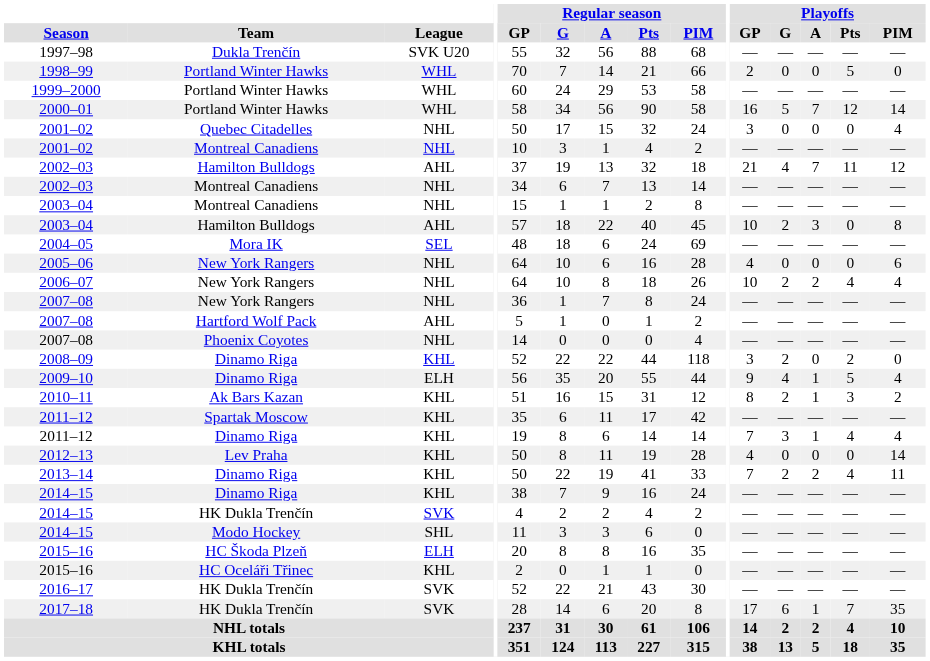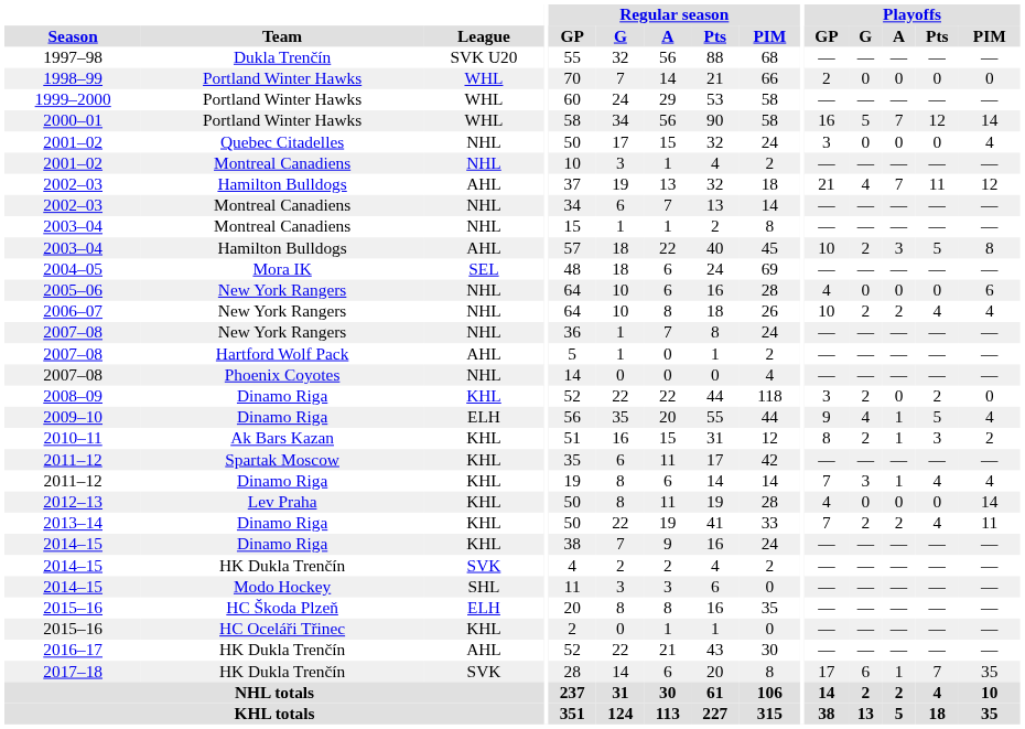 <table border="0" cellpadding="1" cellspacing="0" style="text-align:center; width:60em">
 <tr bgcolor="#e0e0e0">
 <th colspan="3" bgcolor="#ffffff"></th>
 <th rowspan="99" bgcolor="#ffffff"></th>
 <th colspan="5"><a href='#'>Regular season</a></th>
 <th rowspan="99" bgcolor="#ffffff"></th>
 <th colspan="5"><a href='#'>Playoffs</a></th>
 </tr>
 <tr bgcolor="#e0e0e0">
 <th><a href='#'>Season</a></th>
 <th>Team</th>
 <th>League</th>
 <th>GP</th>
 <th><a href='#'>G</a></th>
 <th><a href='#'>A</a></th>
 <th><a href='#'>Pts</a></th>
 <th><a href='#'>PIM</a></th>
 <th>GP</th>
 <th>G</th>
 <th>A</th>
 <th>Pts</th>
 <th>PIM</th>
 </tr>
 <tr>
 <td>1997–98</td>
 <td><a href='#'>Dukla Trenčín</a></td>
 <td>SVK U20</td>
 <td>55</td>
 <td>32</td>
 <td>56</td>
 <td>88</td>
 <td>68</td>
 <td>—</td>
 <td>—</td>
 <td>—</td>
 <td>—</td>
 <td>—</td>
 </tr>
 <tr style="background:#f0f0f0;">
 <td><a href='#'>1998–99</a></td>
 <td><a href='#'>Portland Winter Hawks</a></td>
 <td><a href='#'>WHL</a></td>
 <td>70</td>
 <td>7</td>
 <td>14</td>
 <td>21</td>
 <td>66</td>
 <td>2</td>
 <td>0</td>
 <td>0</td>
-<td>5</td>
+<td>0</td>
 <td>0</td>
 </tr>
 <tr>
 <td><a href='#'>1999–2000</a></td>
 <td>Portland Winter Hawks</td>
 <td>WHL</td>
 <td>60</td>
 <td>24</td>
 <td>29</td>
 <td>53</td>
 <td>58</td>
 <td>—</td>
 <td>—</td>
 <td>—</td>
 <td>—</td>
 <td>—</td>
 </tr>
 <tr style="background:#f0f0f0;">
 <td><a href='#'>2000–01</a></td>
 <td>Portland Winter Hawks</td>
 <td>WHL</td>
 <td>58</td>
 <td>34</td>
 <td>56</td>
 <td>90</td>
 <td>58</td>
 <td>16</td>
 <td>5</td>
 <td>7</td>
 <td>12</td>
 <td>14</td>
 </tr>
 <tr>
 <td><a href='#'>2001–02</a></td>
 <td><a href='#'>Quebec Citadelles</a></td>
 <td>NHL</td>
 <td>50</td>
 <td>17</td>
 <td>15</td>
 <td>32</td>
 <td>24</td>
 <td>3</td>
 <td>0</td>
 <td>0</td>
 <td>0</td>
 <td>4</td>
 </tr>
 <tr style="background:#f0f0f0;">
 <td><a href='#'>2001–02</a></td>
 <td><a href='#'>Montreal Canadiens</a></td>
 <td><a href='#'>NHL</a></td>
 <td>10</td>
 <td>3</td>
 <td>1</td>
 <td>4</td>
 <td>2</td>
 <td>—</td>
 <td>—</td>
 <td>—</td>
 <td>—</td>
 <td>—</td>
 </tr>
 <tr>
 <td><a href='#'>2002–03</a></td>
 <td><a href='#'>Hamilton Bulldogs</a></td>
 <td>AHL</td>
 <td>37</td>
 <td>19</td>
 <td>13</td>
 <td>32</td>
 <td>18</td>
 <td>21</td>
 <td>4</td>
 <td>7</td>
 <td>11</td>
 <td>12</td>
 </tr>
 <tr style="background:#f0f0f0;">
 <td><a href='#'>2002–03</a></td>
 <td>Montreal Canadiens</td>
 <td>NHL</td>
 <td>34</td>
 <td>6</td>
 <td>7</td>
 <td>13</td>
 <td>14</td>
 <td>—</td>
 <td>—</td>
 <td>—</td>
 <td>—</td>
 <td>—</td>
 </tr>
 <tr>
 <td><a href='#'>2003–04</a></td>
 <td>Montreal Canadiens</td>
 <td>NHL</td>
 <td>15</td>
 <td>1</td>
 <td>1</td>
 <td>2</td>
 <td>8</td>
 <td>—</td>
 <td>—</td>
 <td>—</td>
 <td>—</td>
 <td>—</td>
 </tr>
 <tr style="background:#f0f0f0;">
 <td><a href='#'>2003–04</a></td>
 <td>Hamilton Bulldogs</td>
 <td>AHL</td>
 <td>57</td>
 <td>18</td>
 <td>22</td>
 <td>40</td>
 <td>45</td>
 <td>10</td>
 <td>2</td>
 <td>3</td>
-<td>0</td>
+<td>5</td>
 <td>8</td>
 </tr>
 <tr>
 <td><a href='#'>2004–05</a></td>
 <td><a href='#'>Mora IK</a></td>
 <td><a href='#'>SEL</a></td>
 <td>48</td>
 <td>18</td>
 <td>6</td>
 <td>24</td>
 <td>69</td>
 <td>—</td>
 <td>—</td>
 <td>—</td>
 <td>—</td>
 <td>—</td>
 </tr>
 <tr style="background:#f0f0f0;">
 <td><a href='#'>2005–06</a></td>
 <td><a href='#'>New York Rangers</a></td>
 <td>NHL</td>
 <td>64</td>
 <td>10</td>
 <td>6</td>
 <td>16</td>
 <td>28</td>
 <td>4</td>
 <td>0</td>
 <td>0</td>
 <td>0</td>
 <td>6</td>
 </tr>
 <tr>
 <td><a href='#'>2006–07</a></td>
 <td>New York Rangers</td>
 <td>NHL</td>
 <td>64</td>
 <td>10</td>
 <td>8</td>
 <td>18</td>
 <td>26</td>
 <td>10</td>
 <td>2</td>
 <td>2</td>
 <td>4</td>
 <td>4</td>
 </tr>
 <tr style="background:#f0f0f0;">
 <td><a href='#'>2007–08</a></td>
 <td>New York Rangers</td>
 <td>NHL</td>
 <td>36</td>
 <td>1</td>
 <td>7</td>
 <td>8</td>
 <td>24</td>
 <td>—</td>
 <td>—</td>
 <td>—</td>
 <td>—</td>
 <td>—</td>
 </tr>
 <tr>
 <td><a href='#'>2007–08</a></td>
 <td><a href='#'>Hartford Wolf Pack</a></td>
 <td>AHL</td>
 <td>5</td>
 <td>1</td>
 <td>0</td>
 <td>1</td>
 <td>2</td>
 <td>—</td>
 <td>—</td>
 <td>—</td>
 <td>—</td>
 <td>—</td>
 </tr>
 <tr style="background:#f0f0f0;">
 <td>2007–08</td>
 <td><a href='#'>Phoenix Coyotes</a></td>
 <td>NHL</td>
 <td>14</td>
 <td>0</td>
 <td>0</td>
 <td>0</td>
 <td>4</td>
 <td>—</td>
 <td>—</td>
 <td>—</td>
 <td>—</td>
 <td>—</td>
 </tr>
 <tr>
 <td><a href='#'>2008–09</a></td>
 <td><a href='#'>Dinamo Riga</a></td>
 <td><a href='#'>KHL</a></td>
 <td>52</td>
 <td>22</td>
 <td>22</td>
 <td>44</td>
 <td>118</td>
 <td>3</td>
 <td>2</td>
 <td>0</td>
 <td>2</td>
 <td>0</td>
 </tr>
 <tr style="background:#f0f0f0;">
 <td><a href='#'>2009–10</a></td>
 <td><a href='#'>Dinamo Riga</a></td>
 <td>ELH</td>
 <td>56</td>
 <td>35</td>
 <td>20</td>
 <td>55</td>
 <td>44</td>
 <td>9</td>
 <td>4</td>
 <td>1</td>
 <td>5</td>
 <td>4</td>
 </tr>
 <tr>
 <td><a href='#'>2010–11</a></td>
 <td><a href='#'>Ak Bars Kazan</a></td>
 <td>KHL</td>
 <td>51</td>
 <td>16</td>
 <td>15</td>
 <td>31</td>
 <td>12</td>
 <td>8</td>
 <td>2</td>
 <td>1</td>
 <td>3</td>
 <td>2</td>
 </tr>
 <tr style="background:#f0f0f0;">
 <td><a href='#'>2011–12</a></td>
 <td><a href='#'>Spartak Moscow</a></td>
 <td>KHL</td>
 <td>35</td>
 <td>6</td>
 <td>11</td>
 <td>17</td>
 <td>42</td>
 <td>—</td>
 <td>—</td>
 <td>—</td>
 <td>—</td>
 <td>—</td>
 </tr>
 <tr>
 <td>2011–12</td>
 <td><a href='#'>Dinamo Riga</a></td>
 <td>KHL</td>
 <td>19</td>
 <td>8</td>
 <td>6</td>
 <td>14</td>
 <td>14</td>
 <td>7</td>
 <td>3</td>
 <td>1</td>
 <td>4</td>
 <td>4</td>
 </tr>
 <tr style="background:#f0f0f0;">
 <td><a href='#'>2012–13</a></td>
 <td><a href='#'>Lev Praha</a></td>
 <td>KHL</td>
 <td>50</td>
 <td>8</td>
 <td>11</td>
 <td>19</td>
 <td>28</td>
 <td>4</td>
 <td>0</td>
 <td>0</td>
 <td>0</td>
 <td>14</td>
 </tr>
 <tr>
 <td><a href='#'>2013–14</a></td>
 <td><a href='#'>Dinamo Riga</a></td>
 <td>KHL</td>
 <td>50</td>
 <td>22</td>
 <td>19</td>
 <td>41</td>
 <td>33</td>
 <td>7</td>
 <td>2</td>
 <td>2</td>
 <td>4</td>
 <td>11</td>
 </tr>
 <tr style="background:#f0f0f0;">
 <td><a href='#'>2014–15</a></td>
 <td><a href='#'>Dinamo Riga</a></td>
 <td>KHL</td>
 <td>38</td>
 <td>7</td>
 <td>9</td>
 <td>16</td>
 <td>24</td>
 <td>—</td>
 <td>—</td>
 <td>—</td>
 <td>—</td>
 <td>—</td>
 </tr>
 <tr>
 <td><a href='#'>2014–15</a></td>
 <td>HK Dukla Trenčín</td>
 <td><a href='#'>SVK</a></td>
 <td>4</td>
 <td>2</td>
 <td>2</td>
 <td>4</td>
 <td>2</td>
 <td>—</td>
 <td>—</td>
 <td>—</td>
 <td>—</td>
 <td>—</td>
 </tr>
 <tr style="background:#f0f0f0;">
 <td><a href='#'>2014–15</a></td>
 <td><a href='#'>Modo Hockey</a></td>
 <td>SHL</td>
 <td>11</td>
 <td>3</td>
 <td>3</td>
 <td>6</td>
 <td>0</td>
 <td>—</td>
 <td>—</td>
 <td>—</td>
 <td>—</td>
 <td>—</td>
 </tr>
 <tr>
 <td><a href='#'>2015–16</a></td>
 <td><a href='#'>HC Škoda Plzeň</a></td>
 <td><a href='#'>ELH</a></td>
 <td>20</td>
 <td>8</td>
 <td>8</td>
 <td>16</td>
 <td>35</td>
 <td>—</td>
 <td>—</td>
 <td>—</td>
 <td>—</td>
 <td>—</td>
 </tr>
 <tr style="background:#f0f0f0;">
 <td>2015–16</td>
 <td><a href='#'>HC Oceláři Třinec</a></td>
 <td>KHL</td>
 <td>2</td>
 <td>0</td>
 <td>1</td>
 <td>1</td>
 <td>0</td>
 <td>—</td>
 <td>—</td>
 <td>—</td>
 <td>—</td>
 <td>—</td>
 </tr>
 <tr>
 <td><a href='#'>2016–17</a></td>
 <td>HK Dukla Trenčín</td>
-<td>SVK</td>
+<td>AHL</td>
 <td>52</td>
 <td>22</td>
 <td>21</td>
 <td>43</td>
 <td>30</td>
 <td>—</td>
 <td>—</td>
 <td>—</td>
 <td>—</td>
 <td>—</td>
 </tr>
 <tr style="background:#f0f0f0;">
 <td><a href='#'>2017–18</a></td>
 <td>HK Dukla Trenčín</td>
 <td>SVK</td>
 <td>28</td>
 <td>14</td>
 <td>6</td>
 <td>20</td>
 <td>8</td>
 <td>17</td>
 <td>6</td>
 <td>1</td>
 <td>7</td>
 <td>35</td>
 </tr>
 <tr style="background:#e0e0e0;">
 <th colspan="3">NHL totals</th>
 <th>237</th>
 <th>31</th>
 <th>30</th>
 <th>61</th>
 <th>106</th>
 <th>14</th>
 <th>2</th>
 <th>2</th>
 <th>4</th>
 <th>10</th>
 </tr>
 <tr style="background:#e0e0e0;">
 <th colspan="3">KHL totals</th>
 <th>351</th>
 <th>124</th>
 <th>113</th>
 <th>227</th>
 <th>315</th>
 <th>38</th>
 <th>13</th>
 <th>5</th>
 <th>18</th>
 <th>35</th>
 </tr>
 </table>
